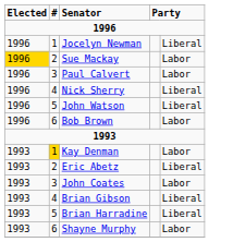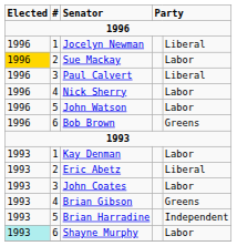 <table class="wikitable floatright">
 <tr>
 <td><strong>Elected</strong></td>
 <td><strong>#</strong></td>
 <td><strong>Senator</strong></td>
 <td colspan="2"><strong>Party</strong></td>
 </tr>
 <tr>
 <td style="text-align:center;" colspan="5"><strong>1996</strong></td>
 </tr>
 <tr>
 <td>1996</td>
 <td>1</td>
 <td><a href='#'>Jocelyn Newman</a></td>
 <td> </td>
 <td>Liberal</td>
 </tr>
 <tr>
 <td style="background: gold;">1996</td>
 <td>2</td>
 <td><a href='#'>Sue Mackay</a></td>
 <td> </td>
 <td>Labor</td>
 </tr>
 <tr>
 <td>1996</td>
 <td>3</td>
 <td><a href='#'>Paul Calvert</a></td>
 <td> </td>
-<td>Labor</td>
+<td>Liberal</td>
 </tr>
 <tr>
 <td>1996</td>
 <td>4</td>
 <td><a href='#'>Nick Sherry</a></td>
 <td> </td>
-<td>Liberal</td>
+<td>Labor</td>
 </tr>
 <tr>
 <td>1996</td>
 <td>5</td>
 <td><a href='#'>John Watson</a></td>
 <td> </td>
-<td>Liberal</td>
+<td>Labor</td>
 </tr>
 <tr>
 <td>1996</td>
 <td>6</td>
 <td><a href='#'>Bob Brown</a></td>
 <td> </td>
-<td>Labor</td>
+<td>Greens</td>
 </tr>
 <tr>
 <td style="text-align:center;" colspan="5"><strong>1993</strong></td>
 </tr>
 <tr>
 <td>1993</td>
-<td style="background: gold;">1</td>
+<td>1</td>
 <td><a href='#'>Kay Denman</a></td>
 <td> </td>
 <td>Labor</td>
 </tr>
 <tr>
 <td>1993</td>
 <td>2</td>
 <td><a href='#'>Eric Abetz</a></td>
 <td> </td>
 <td>Liberal</td>
 </tr>
 <tr>
 <td>1993</td>
 <td>3</td>
 <td><a href='#'>John Coates</a></td>
 <td> </td>
 <td>Labor</td>
 </tr>
 <tr>
 <td>1993</td>
 <td>4</td>
 <td><a href='#'>Brian Gibson</a></td>
 <td> </td>
-<td>Liberal</td>
+<td>Greens</td>
 </tr>
 <tr>
 <td>1993</td>
 <td>5</td>
 <td><a href='#'>Brian Harradine</a></td>
 <td> </td>
-<td>Liberal</td>
+<td>Independent</td>
 </tr>
 <tr>
-<td>1993</td>
+<td style="background: paleturquoise;">1993</td>
 <td>6</td>
 <td><a href='#'>Shayne Murphy</a></td>
 <td> </td>
 <td>Labor</td>
 </tr>
 <tr>
 </tr>
 </table>
